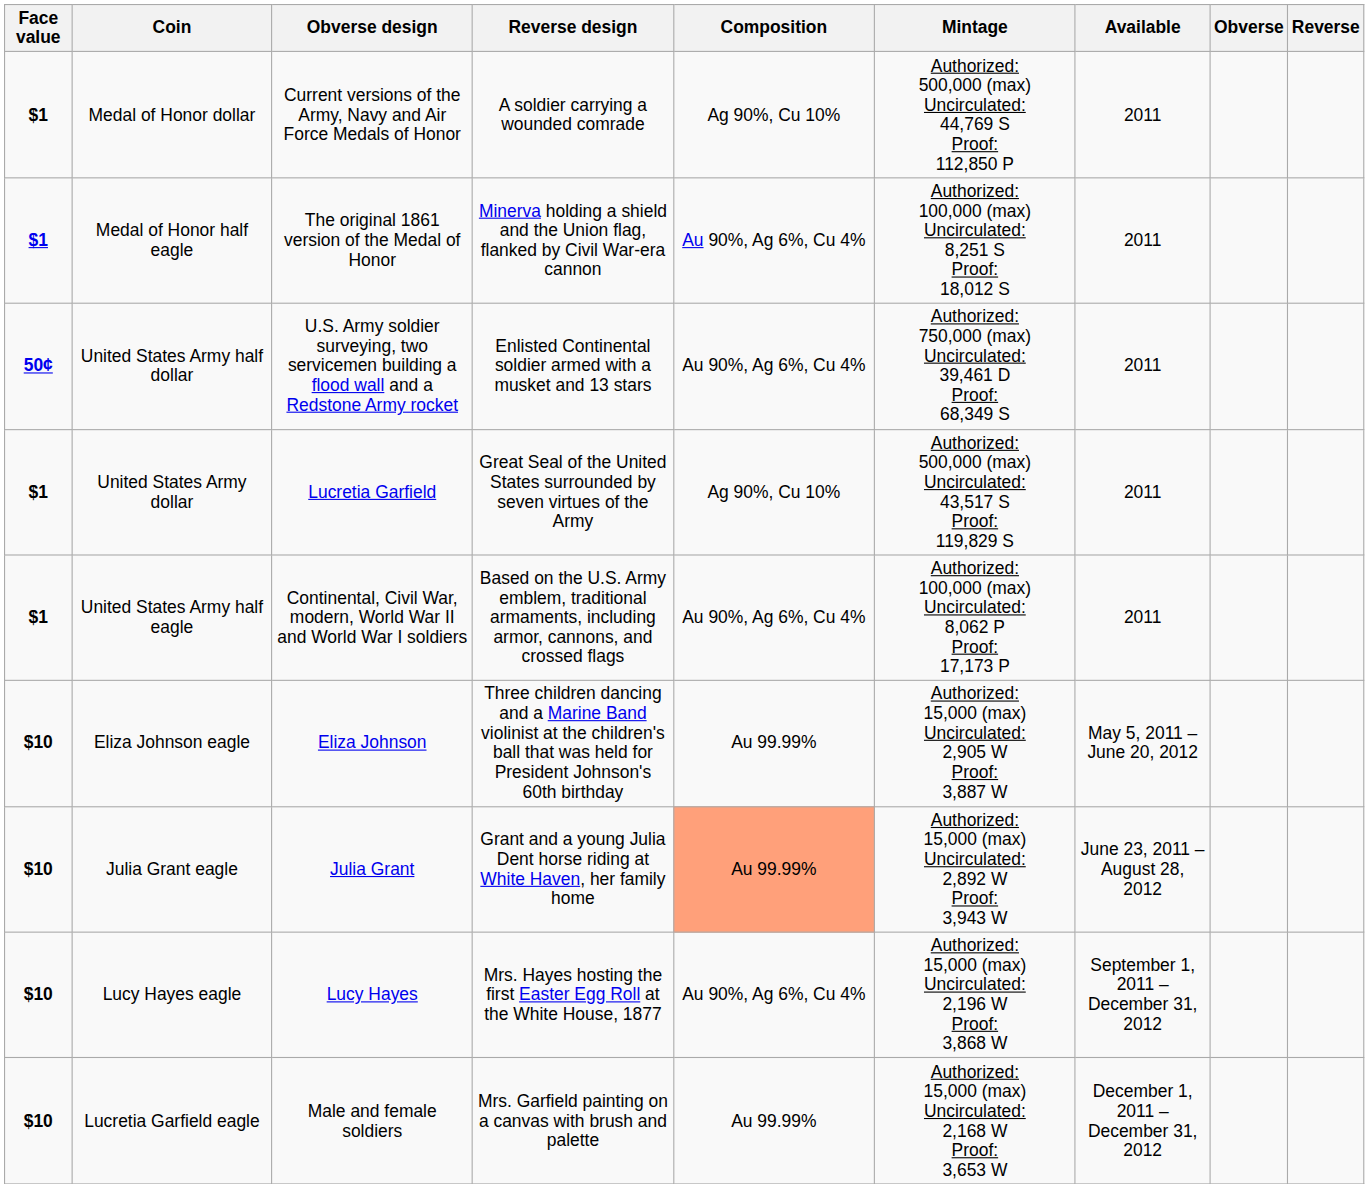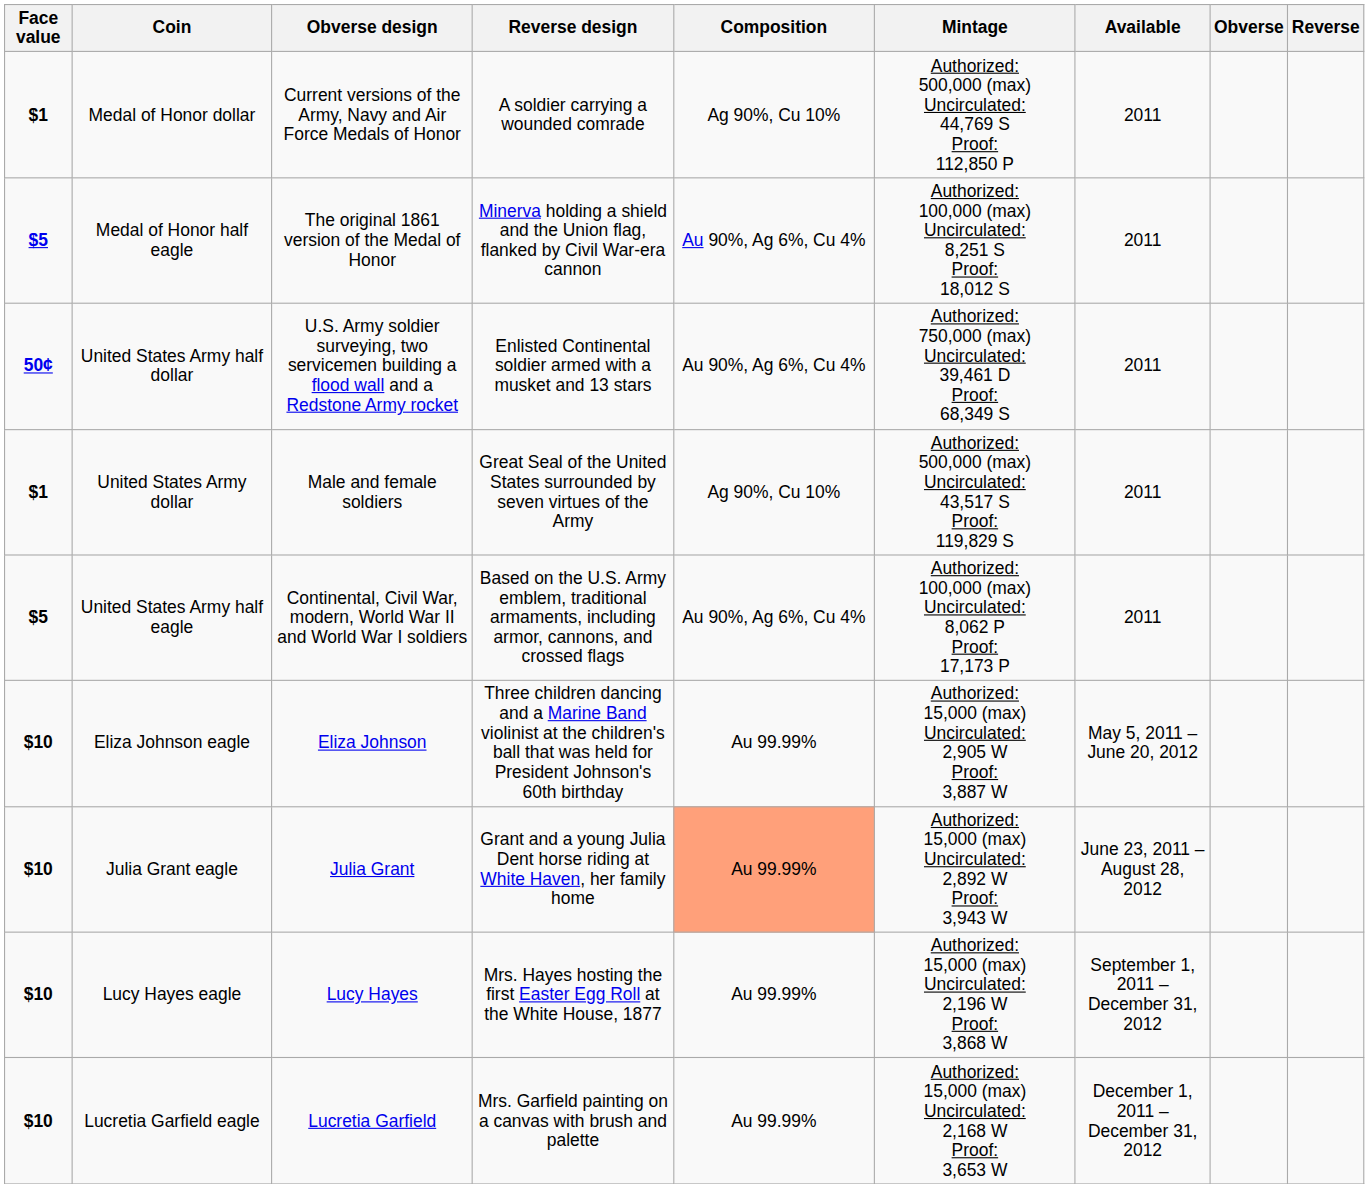 <table class="wikitable">
 <tr>
 <th width="5%">Face value</th>
 <th width="15%">Coin</th>
 <th width="15%">Obverse design</th>
 <th width="15%">Reverse design</th>
 <th width="15%">Composition</th>
 <th width="15%">Mintage</th>
 <th width="10%">Available</th>
 <th>Obverse</th>
 <th>Reverse</th>
 </tr>
 <tr>
 <td align="center"><strong>$1</strong></td>
 <td align="center">Medal of Honor dollar</td>
 <td align="center">Current versions of the Army, Navy and Air Force Medals of Honor</td>
 <td align="center">A soldier carrying a wounded comrade</td>
 <td align="center">Ag 90%, Cu 10%</td>
 <td align="center"><u>Authorized:</u><br>500,000 (max)<br><u>Uncirculated:</u><br>44,769 S<br><u>Proof:</u><br>112,850 P</td>
 <td align="center">2011</td>
 <td></td>
 <td></td>
 </tr>
 <tr>
-<td align="center"><strong><a href='#'>$1</a></strong></td>
+<td align="center"><strong><a href='#'>$5</a></strong></td>
 <td align="center">Medal of Honor half eagle</td>
 <td align="center">The original 1861 version of the Medal of Honor</td>
 <td align="center"><a href='#'>Minerva</a> holding a shield and the Union flag, flanked by Civil War-era cannon</td>
 <td align="center"><a href='#'>Au</a> 90%, Ag 6%, Cu 4%</td>
 <td align="center"><u>Authorized:</u><br>100,000 (max)<br><u>Uncirculated:</u><br>8,251 S<br><u>Proof:</u><br>18,012 S</td>
 <td align="center">2011</td>
 <td></td>
 <td></td>
 </tr>
 <tr>
 <td align="center"><strong><a href='#'>50¢</a></strong></td>
 <td align="center">United States Army half dollar</td>
 <td align="center">U.S. Army soldier surveying, two servicemen building a <a href='#'>flood wall</a> and a <a href='#'>Redstone Army rocket</a></td>
 <td align="center">Enlisted Continental soldier armed with a musket and 13 stars</td>
 <td align="center">Au 90%, Ag 6%, Cu 4%</td>
 <td align="center"><u>Authorized:</u><br>750,000 (max)<br><u>Uncirculated:</u><br>39,461 D<br><u>Proof:</u><br>68,349 S</td>
 <td align="center">2011</td>
 <td></td>
 <td></td>
 </tr>
 <tr>
 <td align="center"><strong>$1</strong></td>
 <td align="center">United States Army dollar</td>
-<td align="center"><a href='#'>Lucretia Garfield</a></td>
+<td align="center">Male and female soldiers</td>
 <td align="center">Great Seal of the United States surrounded by seven virtues of the Army</td>
 <td align="center">Ag 90%, Cu 10%</td>
 <td align="center"><u>Authorized:</u><br>500,000 (max)<br><u>Uncirculated:</u><br>43,517 S<br><u>Proof:</u><br>119,829 S</td>
 <td align="center">2011</td>
 <td></td>
 <td></td>
 </tr>
 <tr>
-<td align="center"><strong>$1</strong></td>
+<td align="center"><strong>$5</strong></td>
 <td align="center">United States Army half eagle</td>
 <td align="center">Continental, Civil War, modern, World War II and World War I soldiers</td>
 <td align="center">Based on the U.S. Army emblem, traditional armaments, including armor, cannons, and crossed flags</td>
 <td align="center">Au 90%, Ag 6%, Cu 4%</td>
 <td align="center"><u>Authorized:</u><br>100,000 (max)<br><u>Uncirculated:</u><br>8,062 P<br><u>Proof:</u><br>17,173 P</td>
 <td align="center">2011</td>
 <td></td>
 <td></td>
 </tr>
 <tr>
 <td align="center"><strong>$10</strong></td>
 <td align="center">Eliza Johnson eagle</td>
 <td align="center"><a href='#'>Eliza Johnson</a></td>
 <td align="center">Three children dancing and a <a href='#'>Marine Band</a> violinist at the children's ball that was held for President Johnson's 60th birthday</td>
 <td align="center">Au 99.99%</td>
 <td align="center"><u>Authorized:</u><br>15,000 (max)<br><u>Uncirculated:</u><br>2,905 W<br><u>Proof:</u><br>3,887 W</td>
 <td align="center">May 5, 2011 – June 20, 2012</td>
 <td></td>
 <td></td>
 </tr>
 <tr>
 <td align="center"><strong>$10</strong></td>
 <td align="center">Julia Grant eagle</td>
 <td align="center"><a href='#'>Julia Grant</a></td>
 <td align="center">Grant and a young Julia Dent horse riding at <a href='#'>White Haven</a>, her family home</td>
 <td align="center" style="background: lightsalmon;">Au 99.99%</td>
 <td align="center"><u>Authorized:</u><br>15,000 (max)<br><u>Uncirculated:</u><br>2,892 W<br><u>Proof:</u><br>3,943 W</td>
 <td align="center">June 23, 2011 – August 28, 2012</td>
 <td></td>
 <td></td>
 </tr>
 <tr>
 <td align="center"><strong>$10</strong></td>
 <td align="center">Lucy Hayes eagle</td>
 <td align="center"><a href='#'>Lucy Hayes</a></td>
 <td align="center">Mrs. Hayes hosting the first <a href='#'>Easter Egg Roll</a> at the White House, 1877</td>
-<td align="center">Au 90%, Ag 6%, Cu 4%</td>
+<td align="center">Au 99.99%</td>
 <td align="center"><u>Authorized:</u><br>15,000 (max)<br><u>Uncirculated:</u><br>2,196 W<br><u>Proof:</u><br>3,868 W</td>
 <td align="center">September 1, 2011 – December 31, 2012</td>
 <td></td>
 <td></td>
 </tr>
 <tr>
 <td align="center"><strong>$10</strong></td>
 <td align="center">Lucretia Garfield eagle</td>
-<td align="center">Male and female soldiers</td>
+<td align="center"><a href='#'>Lucretia Garfield</a></td>
 <td align="center">Mrs. Garfield painting on a canvas with brush and palette</td>
 <td align="center">Au 99.99%</td>
 <td align="center"><u>Authorized:</u><br>15,000 (max)<br><u>Uncirculated:</u><br>2,168 W<br><u>Proof:</u><br>3,653 W</td>
 <td align="center">December 1, 2011 – December 31, 2012</td>
 <td></td>
 <td></td>
 </tr>
 </table>
